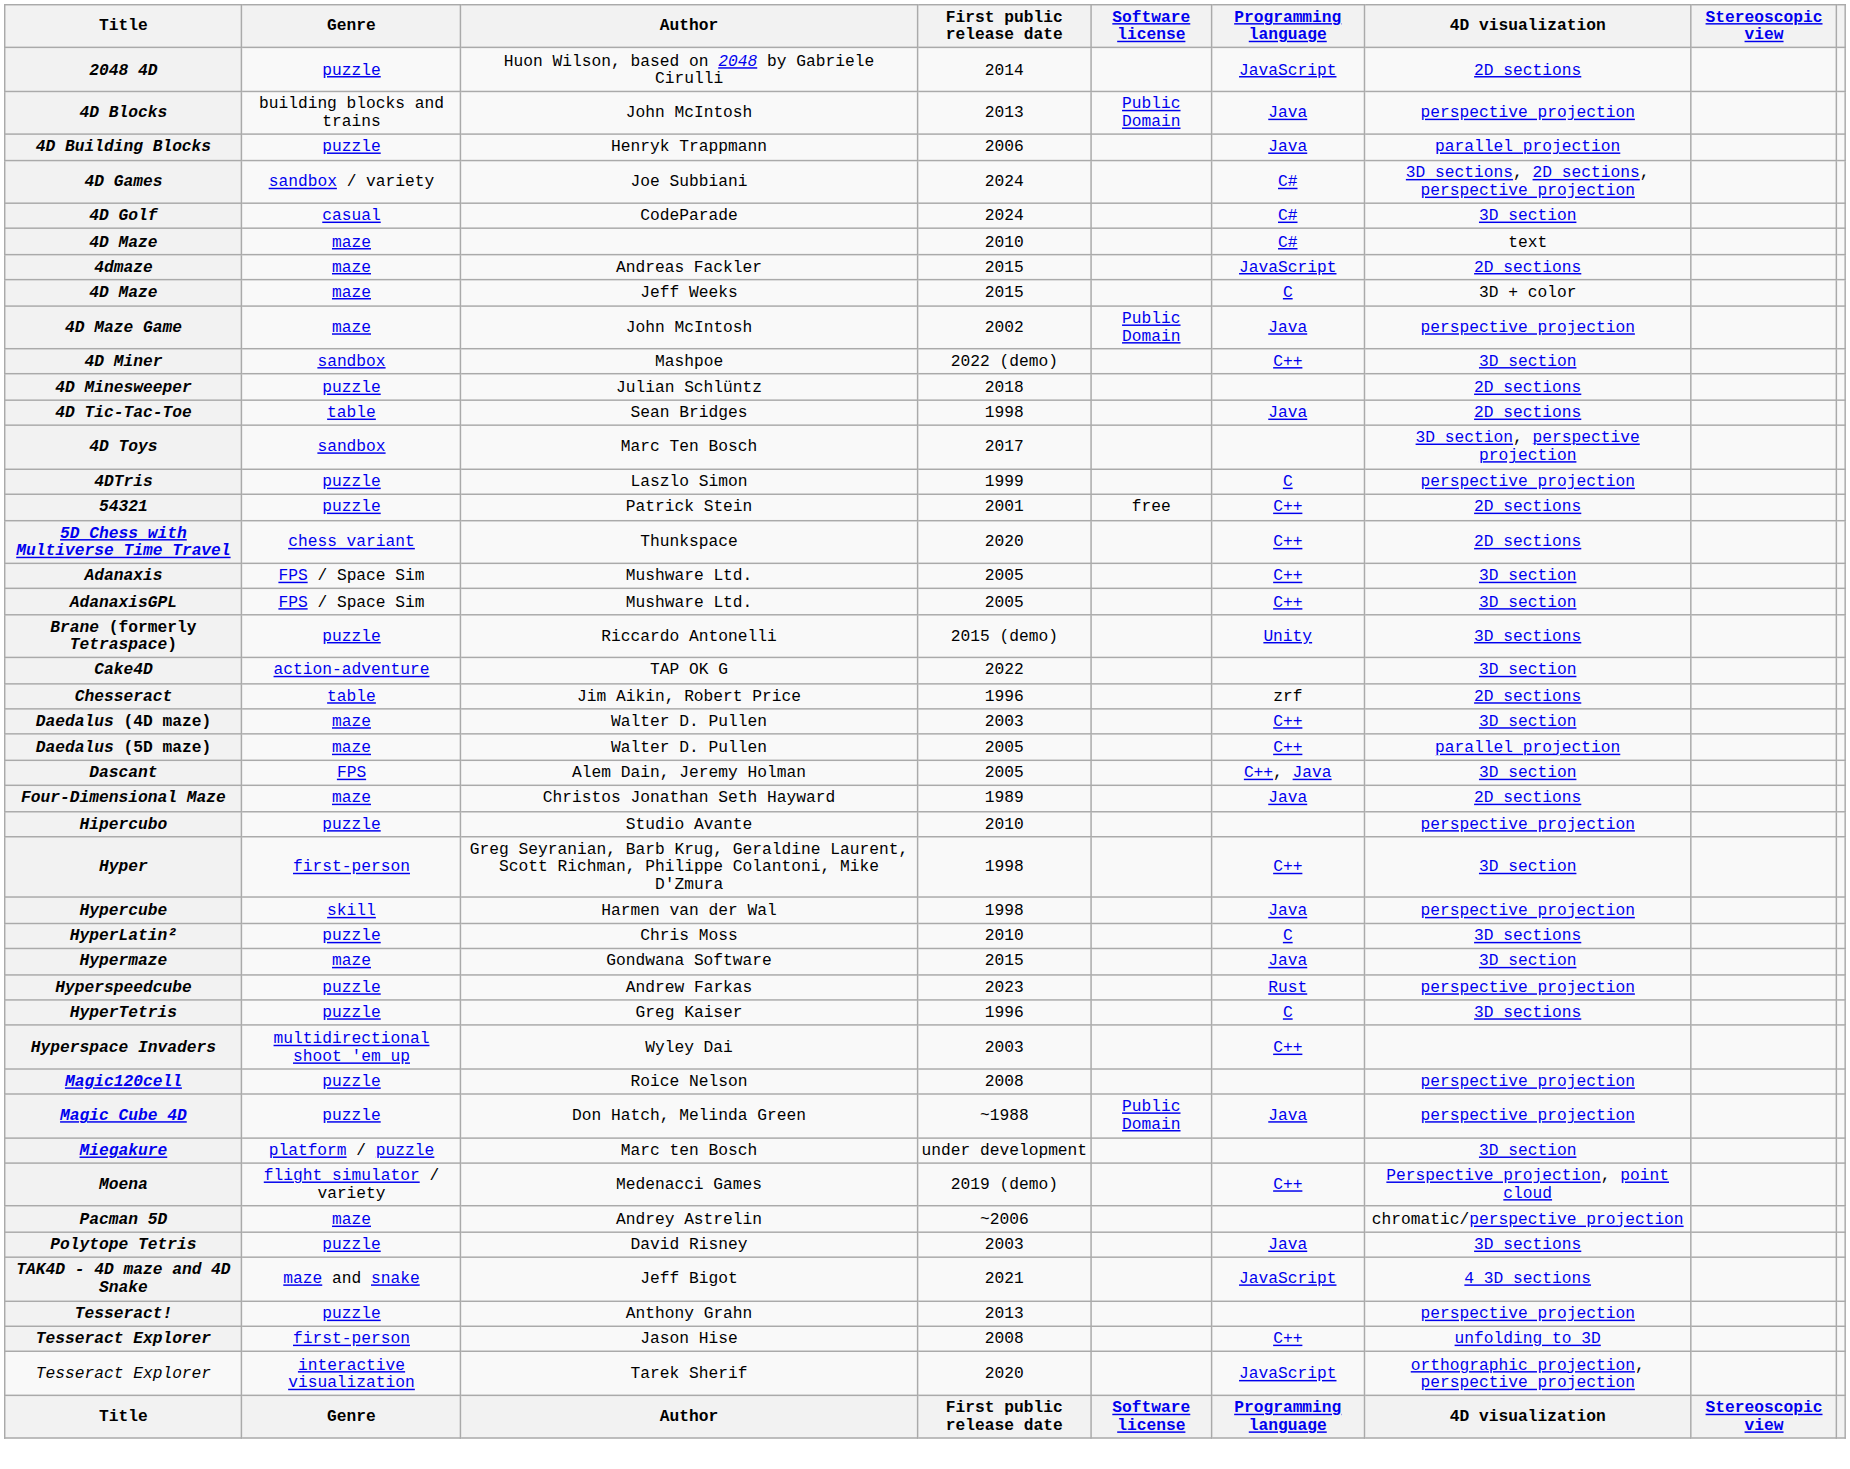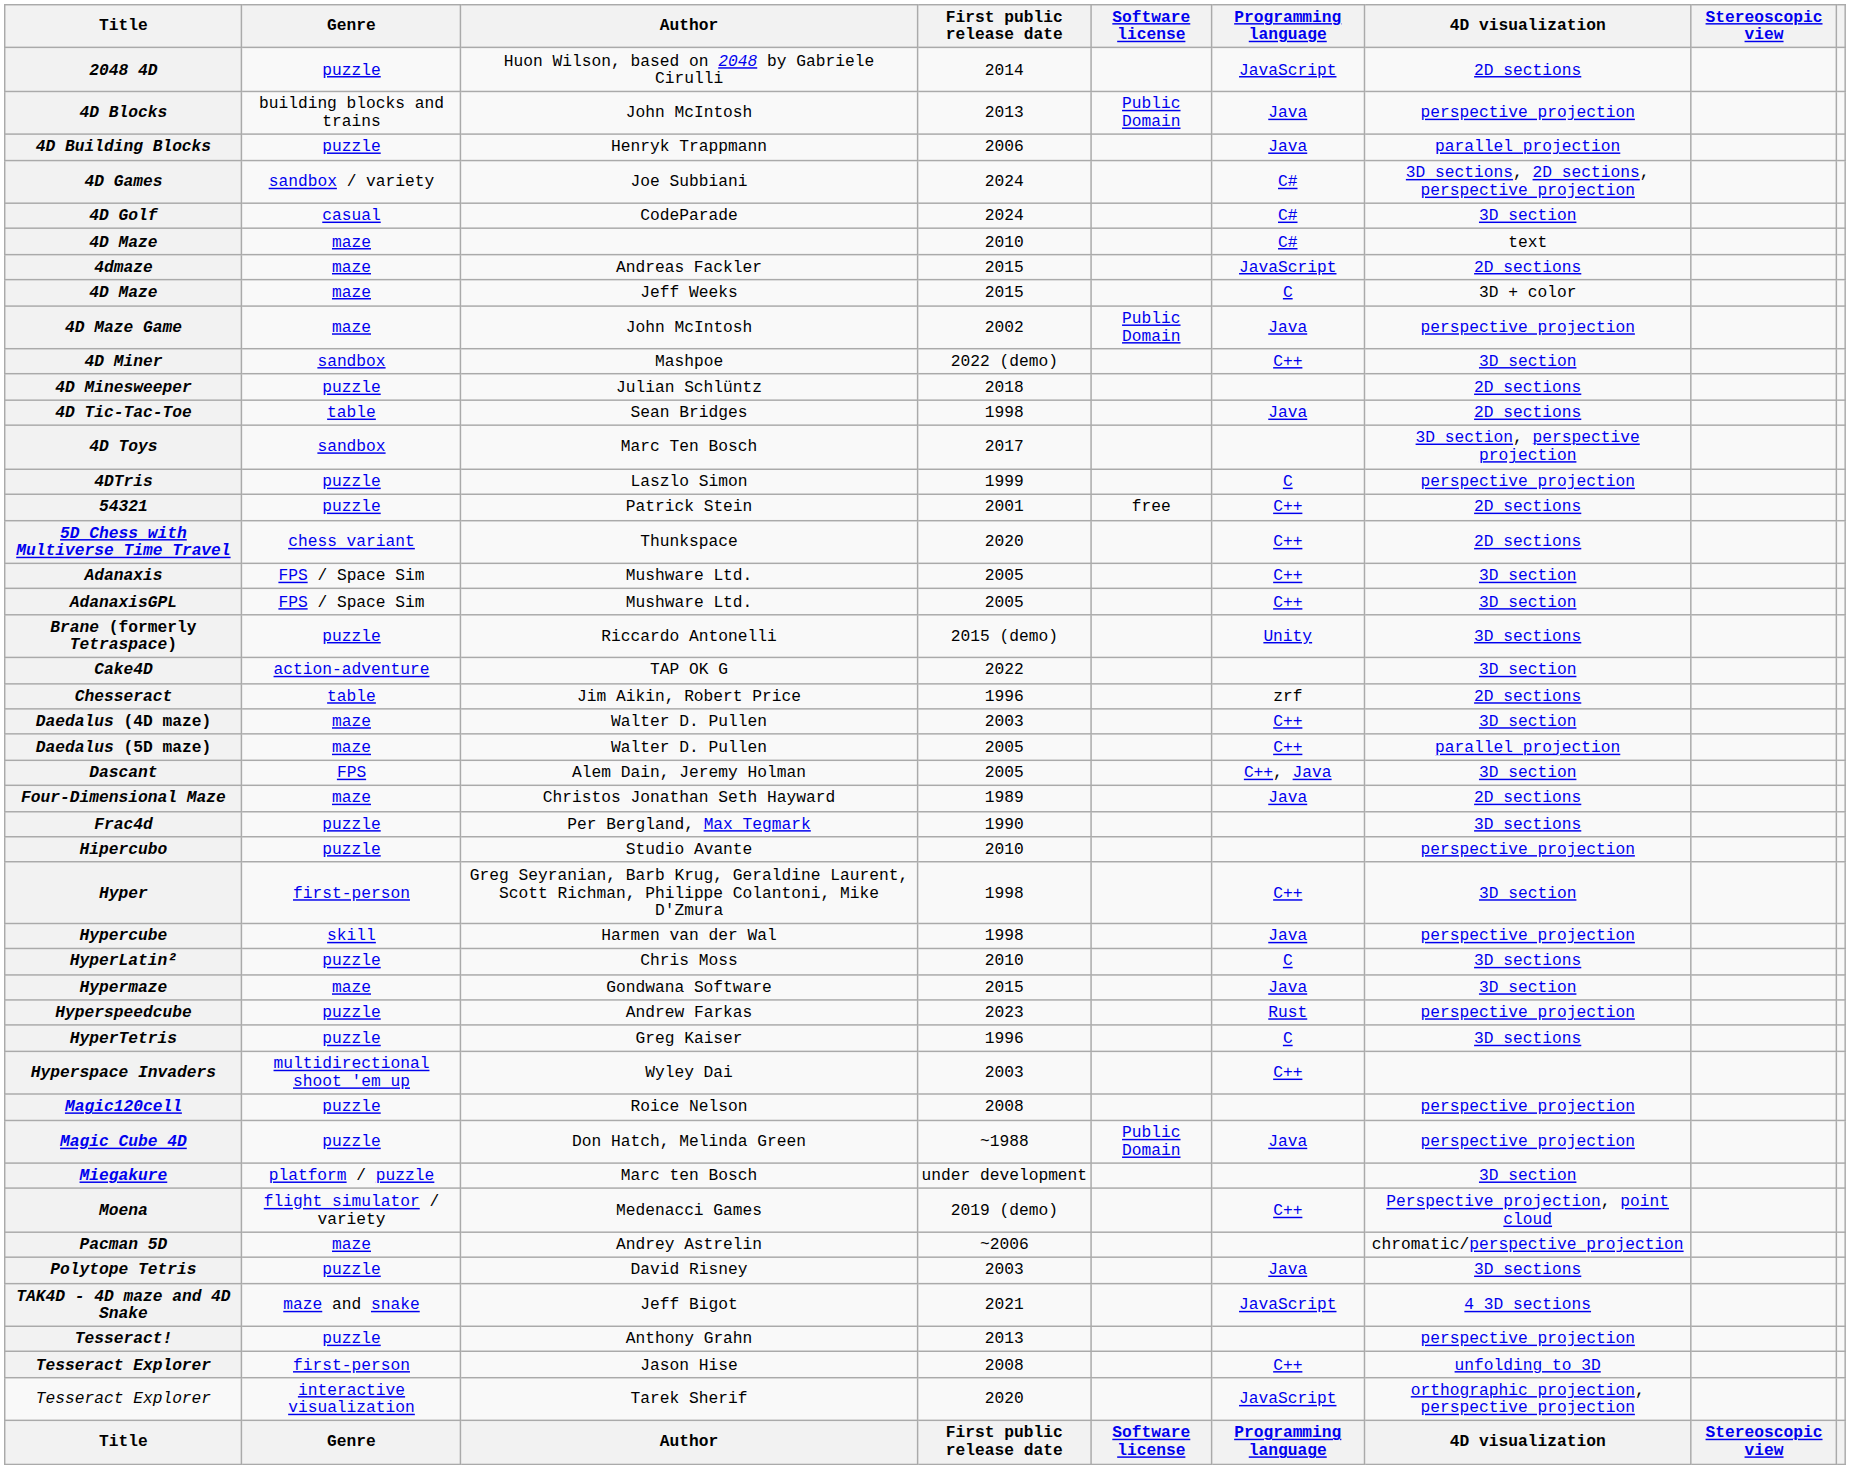 <table style="font-size: 85%; text-align: center;" class="wikitable sortable">
 <tr>
 <th>Title</th>
 <th>Genre</th>
 <th>Author</th>
 <th>First public release date</th>
 <th><a href='#'>Software license</a></th>
 <th><a href='#'>Programming language</a></th>
 <th>4D visualization</th>
 <th><a href='#'>Stereoscopic view</a></th>
 <th></th>
 </tr>
 <tr>
 <th><em>2048 4D</em></th>
 <td><a href='#'>puzzle</a></td>
 <td>Huon Wilson, based on <em><a href='#'>2048</a></em> by Gabriele Cirulli</td>
 <td>2014</td>
 <td></td>
 <td><a href='#'>JavaScript</a></td>
 <td><a href='#'>2D sections</a></td>
 <td></td>
 <td></td>
 </tr>
 <tr>
 <th><em>4D Blocks</em></th>
 <td>building blocks and trains</td>
 <td>John McIntosh</td>
 <td>2013</td>
 <td><a href='#'>Public Domain</a></td>
 <td><a href='#'>Java</a></td>
 <td><a href='#'>perspective projection</a></td>
 <td></td>
 <td></td>
 </tr>
 <tr>
 <th><em>4D Building Blocks</em></th>
 <td><a href='#'>puzzle</a></td>
 <td>Henryk Trappmann</td>
 <td>2006</td>
 <td></td>
 <td><a href='#'>Java</a></td>
 <td><a href='#'>parallel projection</a></td>
 <td></td>
 <td></td>
 </tr>
 <tr>
 <th><em>4D Games</em></th>
 <td><a href='#'>sandbox</a> / variety</td>
 <td>Joe Subbiani</td>
 <td>2024</td>
 <td></td>
 <td><a href='#'>C#</a></td>
 <td><a href='#'>3D sections</a>, <a href='#'>2D sections</a>, <a href='#'>perspective projection</a></td>
 <td></td>
 <td></td>
 </tr>
 <tr>
 <th><em>4D Golf</em></th>
 <td><a href='#'>casual</a></td>
 <td>CodeParade</td>
 <td>2024</td>
 <td></td>
 <td><a href='#'>C#</a></td>
 <td><a href='#'>3D section</a></td>
 <td></td>
 <td></td>
 </tr>
 <tr>
 <th><em>4D Maze</em></th>
 <td><a href='#'>maze</a></td>
 <td></td>
 <td>2010</td>
 <td></td>
 <td><a href='#'>C#</a></td>
 <td>text</td>
 <td></td>
 <td></td>
 </tr>
 <tr>
 <th><em>4dmaze</em></th>
 <td><a href='#'>maze</a></td>
 <td>Andreas Fackler</td>
 <td>2015</td>
 <td></td>
 <td><a href='#'>JavaScript</a></td>
 <td><a href='#'>2D sections</a></td>
 <td></td>
 <td></td>
 </tr>
 <tr>
 <th><em>4D Maze</em></th>
 <td><a href='#'>maze</a></td>
 <td>Jeff Weeks</td>
 <td>2015</td>
 <td></td>
 <td><a href='#'>C</a></td>
 <td>3D + color</td>
 <td></td>
 <td></td>
 </tr>
 <tr>
 <th><em>4D Maze Game</em></th>
 <td><a href='#'>maze</a></td>
 <td>John McIntosh</td>
 <td>2002</td>
 <td><a href='#'>Public Domain</a></td>
 <td><a href='#'>Java</a></td>
 <td><a href='#'>perspective projection</a></td>
 <td></td>
 <td></td>
 </tr>
 <tr>
 <th><em>4D Miner</em></th>
 <td><a href='#'>sandbox</a></td>
 <td>Mashpoe</td>
 <td>2022 (demo)</td>
 <td></td>
 <td><a href='#'>C++</a></td>
 <td><a href='#'>3D section</a></td>
 <td></td>
 <td></td>
 </tr>
 <tr>
 <th><em>4D Minesweeper</em></th>
 <td><a href='#'>puzzle</a></td>
 <td>Julian Schlüntz</td>
 <td>2018</td>
 <td></td>
 <td></td>
 <td><a href='#'>2D sections</a></td>
 <td></td>
 <td></td>
 </tr>
 <tr>
 <th><em>4D Tic-Tac-Toe</em></th>
 <td><a href='#'>table</a></td>
 <td>Sean Bridges</td>
 <td>1998</td>
 <td></td>
 <td><a href='#'>Java</a></td>
 <td><a href='#'>2D sections</a></td>
 <td></td>
 <td></td>
 </tr>
 <tr>
 <th><em>4D Toys</em></th>
 <td><a href='#'>sandbox</a></td>
 <td>Marc Ten Bosch</td>
 <td>2017</td>
 <td></td>
 <td></td>
 <td><a href='#'>3D section</a>, <a href='#'>perspective projection</a></td>
 <td></td>
 <td></td>
 </tr>
 <tr>
 <th><em>4DTris</em></th>
 <td><a href='#'>puzzle</a></td>
 <td>Laszlo Simon</td>
 <td>1999</td>
 <td></td>
 <td><a href='#'>C</a></td>
 <td><a href='#'>perspective projection</a></td>
 <td></td>
 <td></td>
 </tr>
 <tr>
 <th><em>54321</em></th>
 <td><a href='#'>puzzle</a></td>
 <td>Patrick Stein</td>
 <td>2001</td>
 <td>free</td>
 <td><a href='#'>C++</a></td>
 <td><a href='#'>2D sections</a></td>
 <td></td>
 <td></td>
 </tr>
 <tr>
 <th><em><a href='#'>5D Chess with Multiverse Time Travel</a></em></th>
 <td><a href='#'>chess variant</a></td>
 <td>Thunkspace</td>
 <td>2020</td>
 <td></td>
 <td><a href='#'>C++</a></td>
 <td><a href='#'>2D sections</a></td>
 <td></td>
 <td></td>
 </tr>
 <tr>
 <th><em>Adanaxis</em></th>
 <td><a href='#'>FPS</a> / Space Sim</td>
 <td>Mushware Ltd.</td>
 <td>2005</td>
 <td></td>
 <td><a href='#'>C++</a></td>
 <td><a href='#'>3D section</a></td>
 <td></td>
 <td></td>
 </tr>
 <tr>
 <th><em>AdanaxisGPL</em></th>
 <td><a href='#'>FPS</a> / Space Sim</td>
 <td>Mushware Ltd.</td>
 <td>2005</td>
 <td></td>
 <td><a href='#'>C++</a></td>
 <td><a href='#'>3D section</a></td>
 <td></td>
 <td></td>
 </tr>
 <tr>
 <th><em>Brane</em> (formerly <em>Tetraspace</em>)</th>
 <td><a href='#'>puzzle</a></td>
 <td>Riccardo Antonelli</td>
 <td>2015 (demo)</td>
 <td></td>
 <td><a href='#'>Unity</a></td>
 <td><a href='#'>3D sections</a></td>
 <td></td>
 <td></td>
 </tr>
 <tr>
 <th><em>Cake4D</em></th>
 <td><a href='#'>action-adventure</a></td>
 <td>TAP OK G</td>
 <td>2022</td>
 <td></td>
 <td></td>
 <td><a href='#'>3D section</a></td>
 <td></td>
 <td></td>
 </tr>
 <tr>
 <th><em>Chesseract</em></th>
 <td><a href='#'>table</a></td>
 <td>Jim Aikin, Robert Price</td>
 <td>1996</td>
 <td></td>
 <td>zrf</td>
 <td><a href='#'>2D sections</a></td>
 <td></td>
 <td></td>
 </tr>
 <tr>
 <th><em>Daedalus</em> (4D maze)</th>
 <td><a href='#'>maze</a></td>
 <td>Walter D. Pullen</td>
 <td>2003</td>
 <td></td>
 <td><a href='#'>C++</a></td>
 <td><a href='#'>3D section</a></td>
 <td></td>
 <td></td>
 </tr>
 <tr>
 <th><em>Daedalus</em> (5D maze)</th>
 <td><a href='#'>maze</a></td>
 <td>Walter D. Pullen</td>
 <td>2005</td>
 <td></td>
 <td><a href='#'>C++</a></td>
 <td><a href='#'>parallel projection</a></td>
 <td></td>
 <td></td>
 </tr>
 <tr>
 <th><em>Dascant</em></th>
 <td><a href='#'>FPS</a></td>
 <td>Alem Dain, Jeremy Holman</td>
 <td>2005</td>
 <td></td>
 <td><a href='#'>C++</a>, <a href='#'>Java</a></td>
 <td><a href='#'>3D section</a></td>
 <td></td>
 <td></td>
 </tr>
 <tr>
 <th><em>Four-Dimensional Maze</em></th>
 <td><a href='#'>maze</a></td>
 <td>Christos Jonathan Seth Hayward</td>
 <td>1989</td>
 <td></td>
 <td><a href='#'>Java</a></td>
 <td><a href='#'>2D sections</a></td>
 <td></td>
 <td></td>
 </tr>
 <tr>
+<th><em>Frac4d</em></th>
+<td><a href='#'>puzzle</a></td>
+<td>Per Bergland, <a href='#'>Max Tegmark</a></td>
+<td>1990</td>
+<td></td>
+<td></td>
+<td><a href='#'>3D sections</a></td>
+<td></td>
+<td></td>
+</tr>
+<tr>
 <th><em>Hipercubo</em></th>
 <td><a href='#'>puzzle</a></td>
 <td>Studio Avante</td>
 <td>2010</td>
 <td></td>
 <td></td>
 <td><a href='#'>perspective projection</a></td>
 <td></td>
 <td></td>
 </tr>
 <tr>
 <th><em>Hyper</em></th>
 <td><a href='#'>first-person</a></td>
 <td>Greg Seyranian, Barb Krug, Geraldine Laurent, Scott Richman, Philippe Colantoni, Mike D'Zmura</td>
 <td>1998</td>
 <td></td>
 <td><a href='#'>C++</a></td>
 <td><a href='#'>3D section</a></td>
 <td></td>
 <td></td>
 </tr>
 <tr>
 <th><em>Hypercube</em></th>
 <td><a href='#'>skill</a></td>
 <td>Harmen van der Wal</td>
 <td>1998</td>
 <td></td>
 <td><a href='#'>Java</a></td>
 <td><a href='#'>perspective projection</a></td>
 <td></td>
 <td></td>
 </tr>
 <tr>
 <th><em>HyperLatin²</em></th>
 <td><a href='#'>puzzle</a></td>
 <td>Chris Moss</td>
 <td>2010</td>
 <td></td>
 <td><a href='#'>C</a></td>
 <td><a href='#'>3D sections</a></td>
 <td></td>
 <td></td>
 </tr>
 <tr>
 <th><em>Hypermaze</em></th>
 <td><a href='#'>maze</a></td>
 <td>Gondwana Software</td>
 <td>2015</td>
 <td></td>
 <td><a href='#'>Java</a></td>
 <td><a href='#'>3D section</a></td>
 <td></td>
 <td></td>
 </tr>
 <tr>
 <th><em>Hyperspeedcube</em></th>
 <td><a href='#'>puzzle</a></td>
 <td>Andrew Farkas</td>
 <td>2023</td>
 <td></td>
 <td><a href='#'>Rust</a></td>
 <td><a href='#'>perspective projection</a></td>
 <td></td>
 <td></td>
 </tr>
 <tr>
 <th><em>HyperTetris</em></th>
 <td><a href='#'>puzzle</a></td>
 <td>Greg Kaiser</td>
 <td>1996</td>
 <td></td>
 <td><a href='#'>C</a></td>
 <td><a href='#'>3D sections</a></td>
 <td></td>
 <td></td>
 </tr>
 <tr>
 <th><em>Hyperspace Invaders</em></th>
 <td><a href='#'>multidirectional shoot 'em up</a></td>
 <td>Wyley Dai</td>
 <td>2003</td>
 <td></td>
 <td><a href='#'>C++</a></td>
 <td></td>
 <td></td>
 <td></td>
 </tr>
 <tr>
 <th><em><a href='#'>Magic120cell</a></em></th>
 <td><a href='#'>puzzle</a></td>
 <td>Roice Nelson</td>
 <td>2008</td>
 <td></td>
 <td></td>
 <td><a href='#'>perspective projection</a></td>
 <td></td>
 <td></td>
 </tr>
 <tr>
 <th><em><a href='#'>Magic Cube 4D</a></em></th>
 <td><a href='#'>puzzle</a></td>
 <td>Don Hatch, Melinda Green</td>
 <td>~1988</td>
 <td><a href='#'>Public Domain</a></td>
 <td><a href='#'>Java</a></td>
 <td><a href='#'>perspective projection</a></td>
 <td></td>
 <td></td>
 </tr>
 <tr>
 <th><em><a href='#'>Miegakure</a></em></th>
 <td><a href='#'>platform</a> / <a href='#'>puzzle</a></td>
 <td>Marc ten Bosch</td>
 <td>under development</td>
 <td></td>
 <td></td>
 <td><a href='#'>3D section</a></td>
 <td></td>
 <td></td>
 </tr>
 <tr>
 <th><em>Moena</em></th>
 <td><a href='#'>flight simulator</a> / variety</td>
 <td>Medenacci Games</td>
 <td>2019 (demo)</td>
 <td></td>
 <td><a href='#'>C++</a></td>
 <td><a href='#'>Perspective projection</a>, <a href='#'>point cloud</a></td>
 <td></td>
 <td></td>
 </tr>
 <tr>
 <th><em>Pacman 5D</em></th>
 <td><a href='#'>maze</a></td>
 <td>Andrey Astrelin</td>
 <td>~2006</td>
 <td></td>
 <td></td>
 <td>chromatic/<a href='#'>perspective projection</a></td>
 <td></td>
 <td></td>
 </tr>
 <tr>
 <th><em>Polytope Tetris</em></th>
 <td><a href='#'>puzzle</a></td>
 <td>David Risney</td>
 <td>2003</td>
 <td></td>
 <td><a href='#'>Java</a></td>
 <td><a href='#'>3D sections</a></td>
 <td></td>
 <td></td>
 </tr>
 <tr>
 <th><em>TAK4D - 4D maze and 4D Snake</em></th>
 <td><a href='#'>maze</a> and <a href='#'>snake</a></td>
 <td>Jeff Bigot</td>
 <td>2021</td>
 <td></td>
 <td><a href='#'>JavaScript</a></td>
 <td><a href='#'>4 3D sections</a></td>
 <td></td>
 <td></td>
 </tr>
 <tr>
 <th><em>Tesseract!</em></th>
 <td><a href='#'>puzzle</a></td>
 <td>Anthony Grahn</td>
 <td>2013</td>
 <td></td>
 <td></td>
 <td><a href='#'>perspective projection</a></td>
 <td></td>
 <td></td>
 </tr>
 <tr>
 <th><em>Tesseract Explorer</em></th>
 <td><a href='#'>first-person</a></td>
 <td>Jason Hise</td>
 <td>2008</td>
 <td></td>
 <td><a href='#'>C++</a></td>
 <td><a href='#'>unfolding to 3D</a></td>
 <td></td>
 <td></td>
 </tr>
 <tr>
 <td><em>Tesseract Explorer</em></td>
 <td><a href='#'>interactive visualization</a></td>
 <td>Tarek Sherif</td>
 <td>2020</td>
 <td></td>
 <td><a href='#'>JavaScript</a></td>
 <td><a href='#'>orthographic projection</a>, <a href='#'>perspective projection</a></td>
 <td></td>
 <td></td>
 </tr>
 <tr>
 <th>Title</th>
 <th>Genre</th>
 <th>Author</th>
 <th>First public release date</th>
 <th><a href='#'>Software license</a></th>
 <th><a href='#'>Programming language</a></th>
 <th>4D visualization</th>
 <th><a href='#'>Stereoscopic view</a></th>
 <th></th>
 </tr>
 </table>
